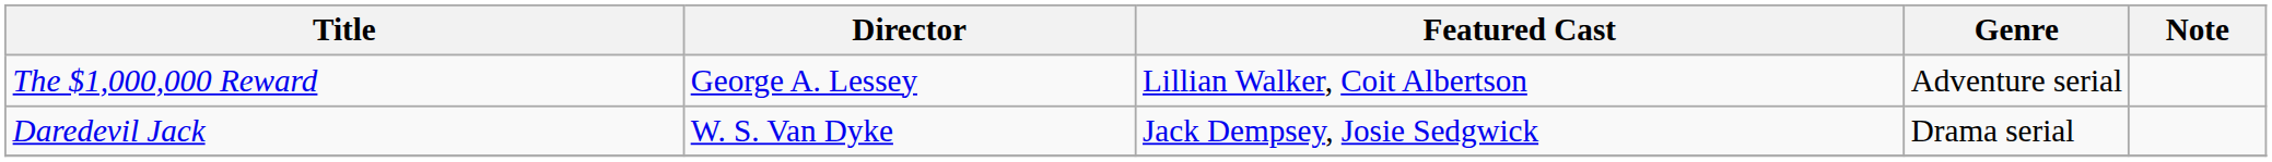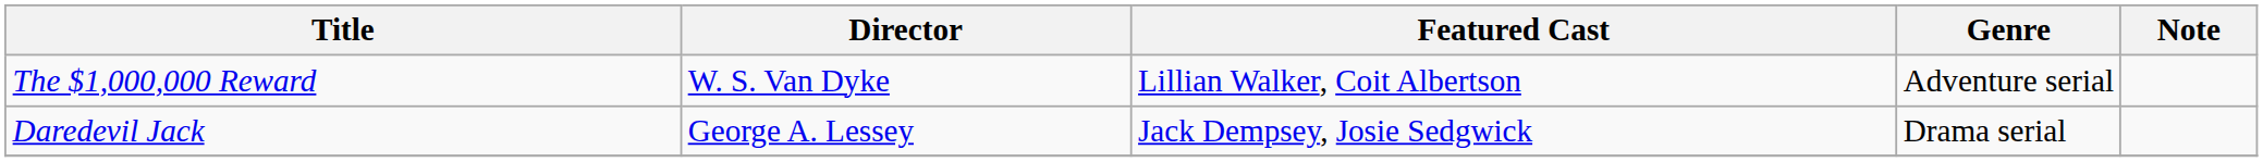 <table class="wikitable">
 <tr>
 <th style="width:30%;">Title</th>
 <th style="width:20%;">Director</th>
 <th style="width:34%;">Featured Cast</th>
 <th style="width:10%;">Genre</th>
 <th style="width:10%;">Note</th>
 </tr>
 <tr>
 <td><em><a href='#'>The $1,000,000 Reward</a></em></td>
-<td><a href='#'>George A. Lessey</a></td>
+<td><a href='#'>W. S. Van Dyke</a></td>
 <td><a href='#'>Lillian Walker</a>, <a href='#'>Coit Albertson</a></td>
 <td>Adventure serial</td>
 <td></td>
 </tr>
 <tr>
 <td><em><a href='#'>Daredevil Jack</a></em></td>
-<td><a href='#'>W. S. Van Dyke</a></td>
+<td><a href='#'>George A. Lessey</a></td>
 <td><a href='#'>Jack Dempsey</a>, <a href='#'>Josie Sedgwick</a></td>
 <td>Drama serial</td>
 <td></td>
 </tr>
 <tr>
 </tr>
 </table>
